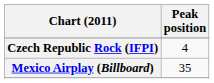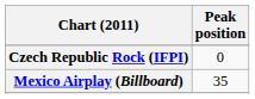 <table class="wikitable sortable plainrowheaders" style="text-align:center">
 <tr>
 <th scope="col">Chart (2011)</th>
 <th scope="col">Peak<br>position</th>
 </tr>
 <tr>
 </tr>
 <tr>
 </tr>
 <tr>
 <th scope="row">Czech Republic <a href='#'>Rock</a> (<a href='#'>IFPI</a>)</th>
-<td style="text-align:center">4</td>
+<td style="text-align:center">0</td>
 </tr>
 <tr>
 <th scope="row"><a href='#'>Mexico Airplay</a> (<em>Billboard</em>)</th>
 <td style="text-align:center">35</td>
 </tr>
 <tr>
 </tr>
 <tr>
 </tr>
 </table>
